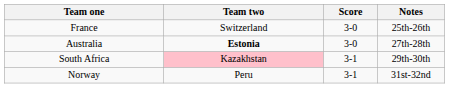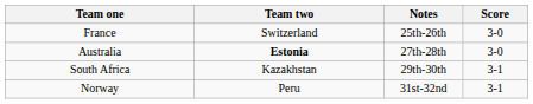 <table class="wikitable" style="text-align: center">
 <tr>
 <th width=250>Team one</th>
 <th width=250>Team two</th>
+<th width=100>Notes</th>
 <th width=80>Score</th>
-<th width=100>Notes</th>
 </tr>
 <tr>
 <td> France</td>
 <td> Switzerland</td>
+<td>25th-26th</td>
 <td>3-0</td>
-<td>25th-26th</td>
 </tr>
 <tr>
 <td> Australia</td>
 <td><strong> Estonia</strong></td>
+<td>27th-28th</td>
 <td>3-0</td>
-<td>27th-28th</td>
 </tr>
 <tr>
 <td> South Africa</td>
-<td style="background: pink;"> Kazakhstan</td>
+<td> Kazakhstan</td>
+<td>29th-30th</td>
 <td>3-1</td>
-<td>29th-30th</td>
 </tr>
 <tr>
 <td> Norway</td>
 <td> Peru</td>
+<td>31st-32nd</td>
 <td>3-1</td>
-<td>31st-32nd</td>
 </tr>
 </table>
